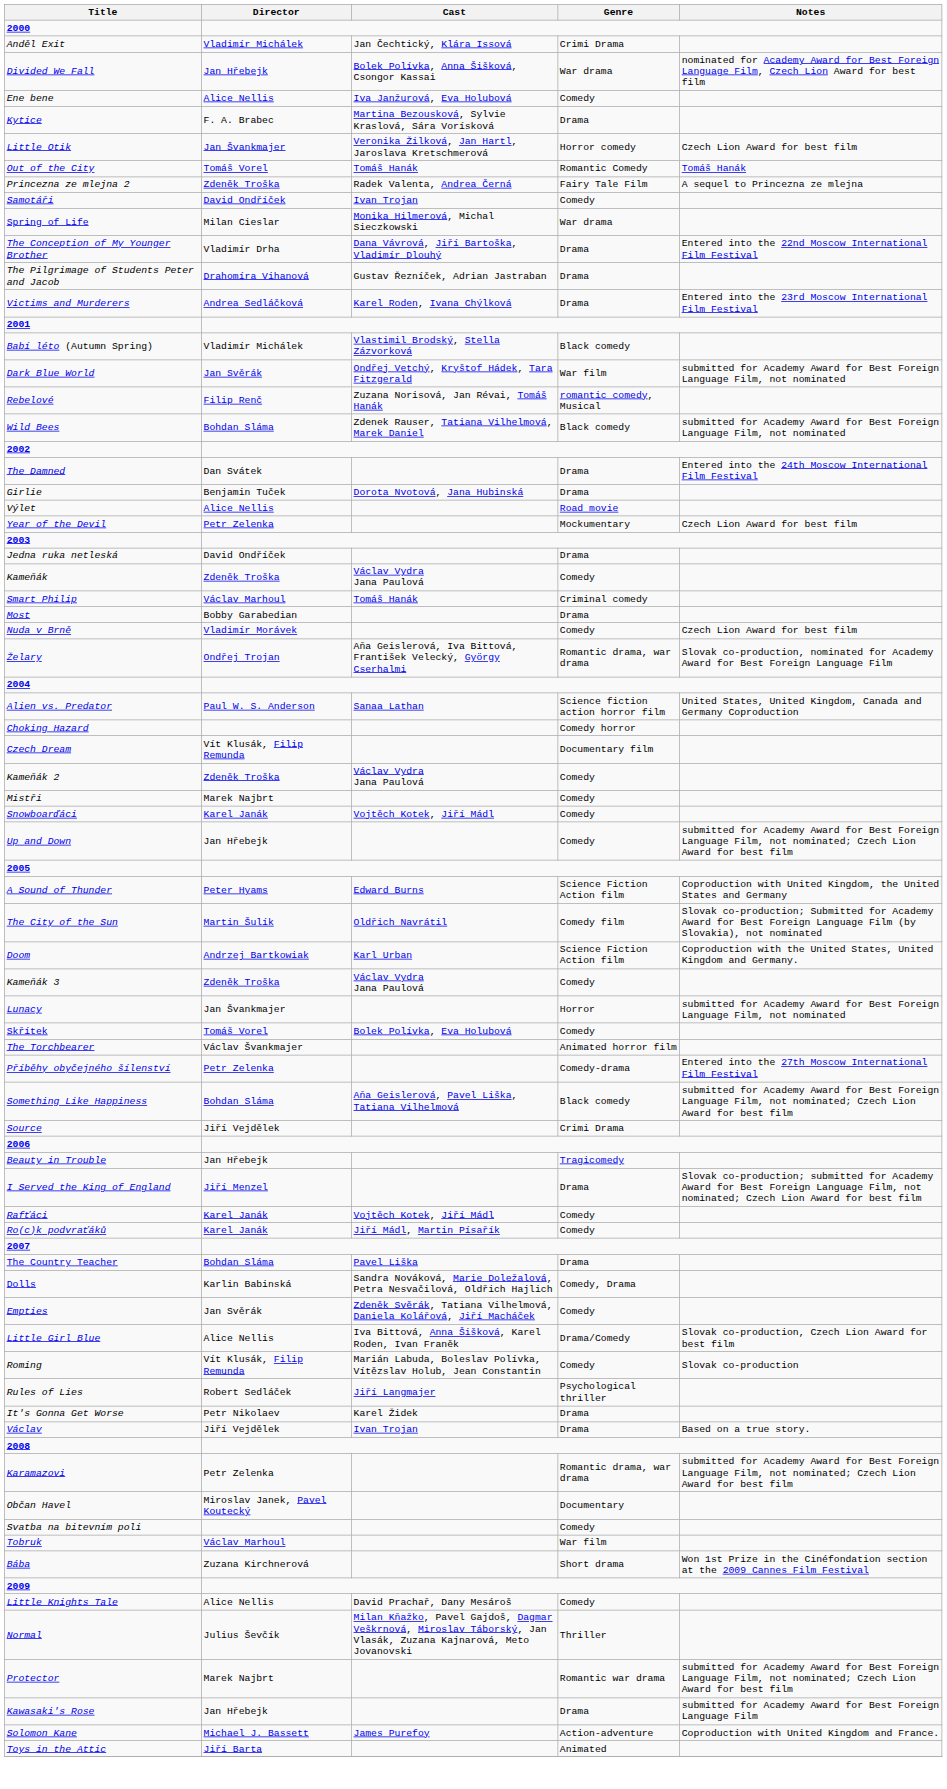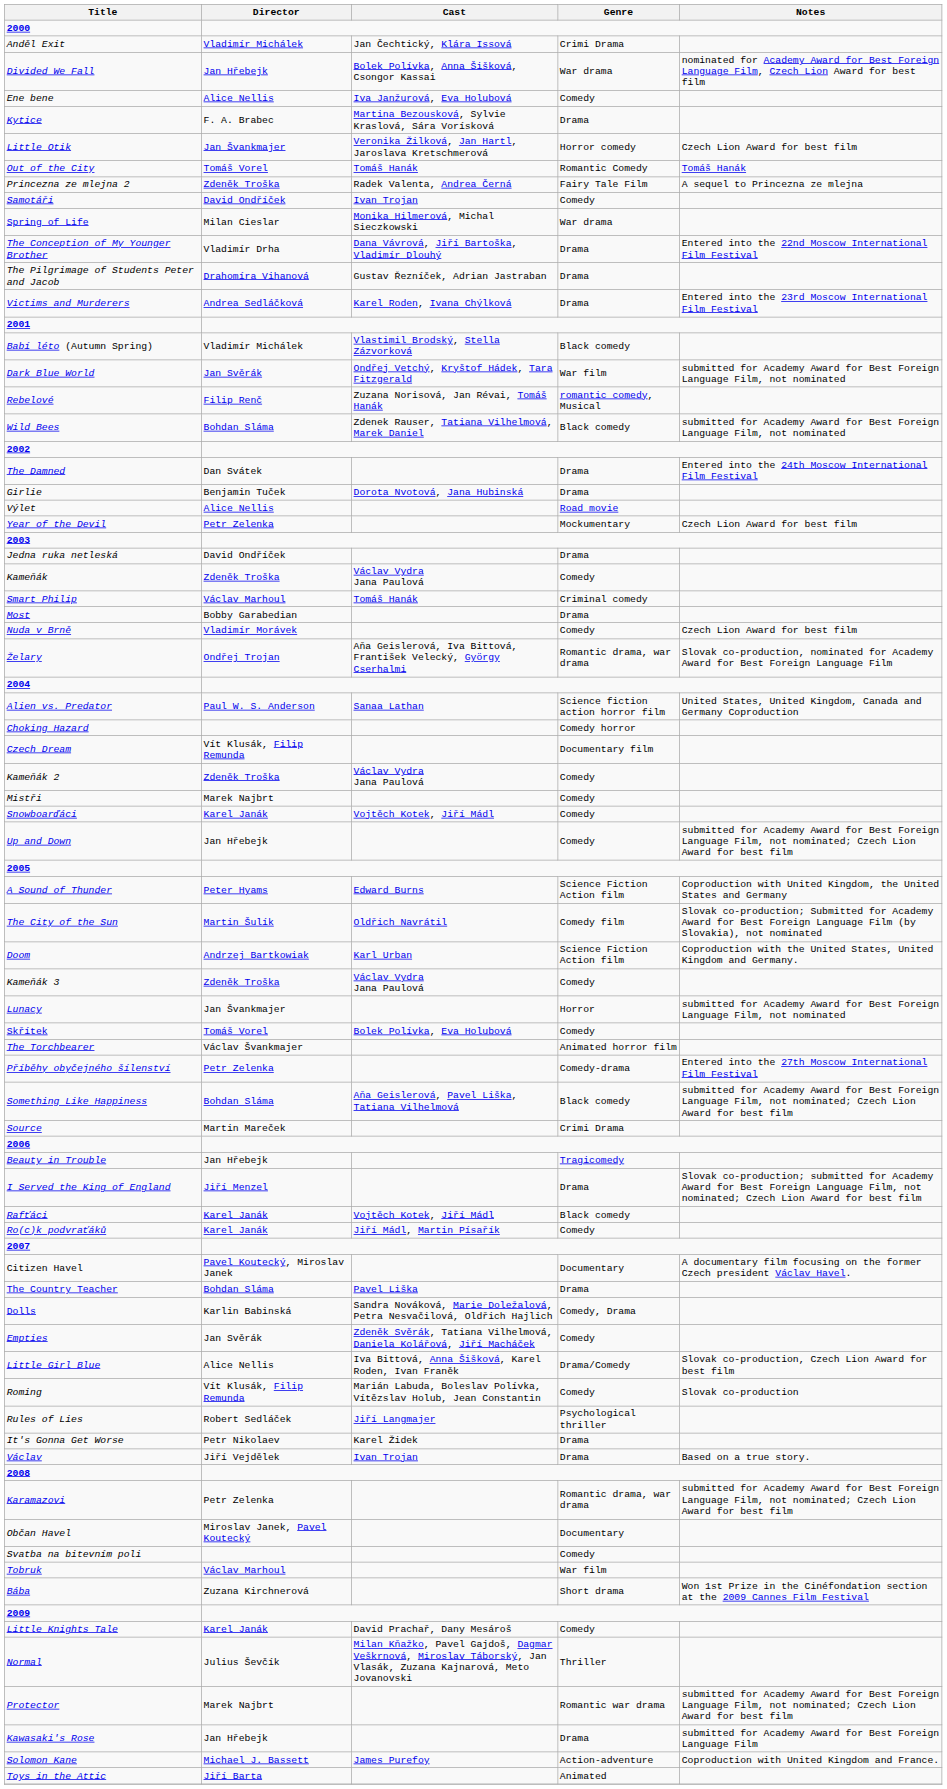 <table class="wikitable">
 <tr>
 <th width=21%>Title</th>
 <th width=16%>Director</th>
 <th width=22%>Cast</th>
 <th width=13%>Genre</th>
 <th width=28%>Notes</th>
 </tr>
 <tr>
 <td><strong><a href='#'>2000</a></strong></td>
 </tr>
 <tr>
 <td><em>Anděl Exit</em></td>
 <td><a href='#'>Vladimír Michálek</a></td>
 <td>Jan Čechtický, <a href='#'>Klára Issová</a></td>
 <td>Crimi Drama</td>
 <td></td>
 </tr>
 <tr>
 <td><em><a href='#'>Divided We Fall</a></em></td>
 <td><a href='#'>Jan Hřebejk</a></td>
 <td><a href='#'>Bolek Polívka</a>, <a href='#'>Anna Šišková</a>, Csongor Kassai</td>
 <td>War drama</td>
 <td>nominated for <a href='#'>Academy Award for Best Foreign Language Film</a>, <a href='#'>Czech Lion</a> Award for best film</td>
 </tr>
 <tr>
 <td><em>Ene bene</em></td>
 <td><a href='#'>Alice Nellis</a></td>
 <td><a href='#'>Iva Janžurová</a>, <a href='#'>Eva Holubová</a></td>
 <td>Comedy</td>
 <td></td>
 </tr>
 <tr>
 <td><em><a href='#'>Kytice</a></em></td>
 <td>F. A. Brabec</td>
 <td><a href='#'>Martina Bezousková</a>, Sylvie Kraslová, Sára Vorísková</td>
 <td>Drama</td>
 <td></td>
 </tr>
 <tr>
 <td><em><a href='#'>Little Otik</a></em></td>
 <td><a href='#'>Jan Švankmajer</a></td>
 <td><a href='#'>Veronika Žilková</a>, <a href='#'>Jan Hartl</a>, Jaroslava Kretschmerová</td>
 <td>Horror comedy</td>
 <td>Czech Lion Award for best film</td>
 </tr>
 <tr>
 <td><em><a href='#'>Out of the City</a></em></td>
 <td><a href='#'>Tomáš Vorel</a></td>
 <td><a href='#'>Tomáš Hanák</a></td>
 <td>Romantic Comedy</td>
 <td><a href='#'>Tomáš Hanák</a></td>
 </tr>
 <tr>
 <td><em>Princezna ze mlejna 2</em></td>
 <td><a href='#'>Zdeněk Troška</a></td>
 <td>Radek Valenta, <a href='#'>Andrea Černá</a></td>
 <td>Fairy Tale Film</td>
 <td>A sequel to Princezna ze mlejna</td>
 </tr>
 <tr>
 <td><em><a href='#'>Samotáři</a></em></td>
 <td><a href='#'>David Ondříček</a></td>
 <td><a href='#'>Ivan Trojan</a></td>
 <td>Comedy</td>
 <td></td>
 </tr>
 <tr>
 <td><a href='#'>Spring of Life</a></td>
 <td>Milan Cieslar</td>
 <td><a href='#'>Monika Hilmerová</a>, Michal Sieczkowski</td>
 <td>War drama</td>
 <td></td>
 </tr>
 <tr>
 <td><em><a href='#'>The Conception of My Younger Brother</a></em></td>
 <td>Vladimír Drha</td>
 <td><a href='#'>Dana Vávrová</a>, <a href='#'>Jiří Bartoška</a>, <a href='#'>Vladimír Dlouhý</a></td>
 <td>Drama</td>
 <td>Entered into the <a href='#'>22nd Moscow International Film Festival</a></td>
 </tr>
 <tr>
 <td><em>The Pilgrimage of Students Peter and Jacob</em></td>
 <td><a href='#'>Drahomíra Vihanová</a></td>
 <td>Gustav Řezníček, Adrian Jastraban</td>
 <td>Drama</td>
 <td></td>
 </tr>
 <tr>
 <td><em><a href='#'>Victims and Murderers</a></em></td>
 <td><a href='#'>Andrea Sedláčková</a></td>
 <td><a href='#'>Karel Roden</a>, <a href='#'>Ivana Chýlková</a></td>
 <td>Drama</td>
 <td>Entered into the <a href='#'>23rd Moscow International Film Festival</a></td>
 </tr>
 <tr>
 <td><strong><a href='#'>2001</a></strong></td>
 </tr>
 <tr>
 <td><em><a href='#'>Babí léto</a></em> (Autumn Spring)</td>
 <td>Vladimír Michálek</td>
 <td><a href='#'>Vlastimil Brodský</a>, <a href='#'>Stella Zázvorková</a></td>
 <td>Black comedy</td>
 <td></td>
 </tr>
 <tr>
 <td><em><a href='#'>Dark Blue World</a></em></td>
 <td><a href='#'>Jan Svěrák</a></td>
 <td><a href='#'>Ondřej Vetchý</a>, <a href='#'>Kryštof Hádek</a>, <a href='#'>Tara Fitzgerald</a></td>
 <td>War film</td>
 <td>submitted for Academy Award for Best Foreign Language Film, not nominated</td>
 </tr>
 <tr>
 <td><em><a href='#'>Rebelové</a></em></td>
 <td><a href='#'>Filip Renč</a></td>
 <td>Zuzana Norisová, Jan Révai, <a href='#'>Tomáš Hanák</a></td>
 <td><a href='#'>romantic comedy</a>, Musical</td>
 <td></td>
 </tr>
 <tr>
 <td><em><a href='#'>Wild Bees</a></em></td>
 <td><a href='#'>Bohdan Sláma</a></td>
 <td>Zdenek Rauser, <a href='#'>Tatiana Vilhelmová</a>, <a href='#'>Marek Daniel</a></td>
 <td>Black comedy</td>
 <td>submitted for Academy Award for Best Foreign Language Film, not nominated</td>
 </tr>
 <tr>
 <td><strong><a href='#'>2002</a></strong></td>
 </tr>
 <tr>
 <td><em><a href='#'>The Damned</a></em></td>
 <td>Dan Svátek</td>
 <td></td>
 <td>Drama</td>
 <td>Entered into the <a href='#'>24th Moscow International Film Festival</a></td>
 </tr>
 <tr>
 <td><em>Girlie</em></td>
 <td>Benjamin Tuček</td>
 <td><a href='#'>Dorota Nvotová</a>, <a href='#'>Jana Hubinská</a></td>
 <td>Drama</td>
 <td></td>
 </tr>
 <tr>
 <td><em>Výlet</em></td>
 <td><a href='#'>Alice Nellis</a></td>
 <td></td>
 <td><a href='#'>Road movie</a></td>
 <td></td>
 </tr>
 <tr>
 <td><em><a href='#'>Year of the Devil</a></em></td>
 <td><a href='#'>Petr Zelenka</a></td>
 <td></td>
 <td>Mockumentary</td>
 <td>Czech Lion Award for best film</td>
 </tr>
 <tr>
 <td><strong><a href='#'>2003</a></strong></td>
 </tr>
 <tr>
 <td><em>Jedna ruka netleská</em></td>
 <td>David Ondříček</td>
 <td></td>
 <td>Drama</td>
 <td></td>
 </tr>
 <tr>
 <td><em>Kameňák</em></td>
 <td><a href='#'>Zdeněk Troška</a></td>
 <td><a href='#'>Václav Vydra</a><br>Jana Paulová</td>
 <td>Comedy</td>
 <td></td>
 </tr>
 <tr>
 <td><em><a href='#'>Smart Philip</a></em></td>
 <td><a href='#'>Václav Marhoul</a></td>
 <td><a href='#'>Tomáš Hanák</a></td>
 <td>Criminal comedy</td>
 <td></td>
 </tr>
 <tr>
 <td><em><a href='#'>Most</a></em></td>
 <td>Bobby Garabedian</td>
 <td></td>
 <td>Drama</td>
 <td></td>
 </tr>
 <tr>
 <td><em><a href='#'>Nuda v Brně</a></em></td>
 <td><a href='#'>Vladimír Morávek</a></td>
 <td></td>
 <td>Comedy</td>
 <td>Czech Lion Award for best film</td>
 </tr>
 <tr>
 <td><em><a href='#'>Želary</a></em></td>
 <td><a href='#'>Ondřej Trojan</a></td>
 <td>Aňa Geislerová, Iva Bittová, František Velecký, <a href='#'>György Cserhalmi</a></td>
 <td>Romantic drama, war drama</td>
 <td>Slovak co-production, nominated for Academy Award for Best Foreign Language Film</td>
 </tr>
 <tr>
 <td><strong><a href='#'>2004</a></strong></td>
 </tr>
 <tr>
 <td><em><a href='#'>Alien vs. Predator</a></em></td>
 <td><a href='#'>Paul W. S. Anderson</a></td>
 <td><a href='#'>Sanaa Lathan</a></td>
 <td>Science fiction action horror film</td>
 <td>United States, United Kingdom, Canada and Germany Coproduction</td>
 </tr>
 <tr>
 <td><em><a href='#'>Choking Hazard</a></em></td>
 <td></td>
 <td></td>
 <td>Comedy horror</td>
 <td></td>
 </tr>
 <tr>
 <td><em><a href='#'>Czech Dream</a></em></td>
 <td>Vít Klusák, <a href='#'>Filip Remunda</a></td>
 <td></td>
 <td>Documentary film</td>
 <td></td>
 </tr>
 <tr>
 <td><em>Kameňák 2</em></td>
 <td><a href='#'>Zdeněk Troška</a></td>
 <td><a href='#'>Václav Vydra</a><br>Jana Paulová</td>
 <td>Comedy</td>
 <td></td>
 </tr>
 <tr>
 <td><em>Mistři</em></td>
 <td>Marek Najbrt</td>
 <td></td>
 <td>Comedy</td>
 <td></td>
 </tr>
 <tr>
 <td><em><a href='#'>Snowboarďáci</a></em></td>
 <td><a href='#'>Karel Janák</a></td>
 <td><a href='#'>Vojtěch Kotek</a>, <a href='#'>Jiří Mádl</a></td>
 <td>Comedy</td>
 <td></td>
 </tr>
 <tr>
 <td><em><a href='#'>Up and Down</a></em></td>
 <td>Jan Hřebejk</td>
 <td></td>
 <td>Comedy</td>
 <td>submitted for Academy Award for Best Foreign Language Film, not nominated; Czech Lion Award for best film</td>
 </tr>
 <tr>
 <td><strong><a href='#'>2005</a></strong></td>
 </tr>
 <tr>
 <td><em><a href='#'>A Sound of Thunder</a></em></td>
 <td><a href='#'>Peter Hyams</a></td>
 <td><a href='#'>Edward Burns</a></td>
 <td>Science Fiction Action film</td>
 <td>Coproduction with United Kingdom, the United States and Germany</td>
 </tr>
 <tr>
 <td><em><a href='#'>The City of the Sun</a></em></td>
 <td><a href='#'>Martin Šulík</a></td>
 <td><a href='#'>Oldřich Navrátil</a></td>
 <td>Comedy film</td>
 <td>Slovak co-production; Submitted for Academy Award for Best Foreign Language Film (by Slovakia), not nominated</td>
 </tr>
 <tr>
 <td><em><a href='#'>Doom</a></em></td>
 <td><a href='#'>Andrzej Bartkowiak</a></td>
 <td><a href='#'>Karl Urban</a></td>
 <td>Science Fiction Action film</td>
 <td>Coproduction with the United States, United Kingdom and Germany.</td>
 </tr>
 <tr>
 <td><em>Kameňák 3</em></td>
 <td><a href='#'>Zdeněk Troška</a></td>
 <td><a href='#'>Václav Vydra</a><br>Jana Paulová</td>
 <td>Comedy</td>
 <td></td>
 </tr>
 <tr>
 <td><em><a href='#'>Lunacy</a></em></td>
 <td>Jan Švankmajer</td>
 <td></td>
 <td>Horror</td>
 <td>submitted for Academy Award for Best Foreign Language Film, not nominated</td>
 </tr>
 <tr>
 <td><a href='#'>Skřítek</a></td>
 <td><a href='#'>Tomáš Vorel</a></td>
 <td><a href='#'>Bolek Polívka</a>, <a href='#'>Eva Holubová</a></td>
 <td>Comedy</td>
 <td></td>
 </tr>
 <tr>
 <td><em><a href='#'>The Torchbearer</a></em></td>
 <td>Václav Švankmajer</td>
 <td></td>
 <td>Animated horror film</td>
 <td></td>
 </tr>
 <tr>
 <td><em><a href='#'>Příběhy obyčejného šílenství</a></em></td>
 <td><a href='#'>Petr Zelenka</a></td>
 <td></td>
 <td>Comedy-drama</td>
 <td>Entered into the <a href='#'>27th Moscow International Film Festival</a></td>
 </tr>
 <tr>
 <td><em><a href='#'>Something Like Happiness</a></em></td>
 <td><a href='#'>Bohdan Sláma</a></td>
 <td><a href='#'>Aňa Geislerová</a>, <a href='#'>Pavel Liška</a>, <a href='#'>Tatiana Vilhelmová</a></td>
 <td>Black comedy</td>
 <td>submitted for Academy Award for Best Foreign Language Film, not nominated; Czech Lion Award for best film</td>
 </tr>
 <tr>
 <td><em><a href='#'>Source</a></em></td>
-<td>Jiří Vejdělek</td>
+<td>Martin Mareček</td>
 <td></td>
 <td>Crimi Drama</td>
 <td></td>
 </tr>
 <tr>
 <td><strong><a href='#'>2006</a></strong></td>
 </tr>
 <tr>
 <td><em><a href='#'>Beauty in Trouble</a></em></td>
 <td>Jan Hřebejk</td>
 <td></td>
 <td><a href='#'>Tragicomedy</a></td>
 <td></td>
 </tr>
 <tr>
 <td><em><a href='#'>I Served the King of England</a></em></td>
 <td><a href='#'>Jiří Menzel</a></td>
 <td></td>
 <td>Drama</td>
 <td>Slovak co-production; submitted for Academy Award for Best Foreign Language Film, not nominated; Czech Lion Award for best film</td>
 </tr>
 <tr>
 <td><em><a href='#'>Rafťáci</a></em></td>
 <td><a href='#'>Karel Janák</a></td>
 <td><a href='#'>Vojtěch Kotek</a>, <a href='#'>Jiří Mádl</a></td>
-<td>Comedy</td>
+<td>Black comedy</td>
 <td></td>
 </tr>
 <tr>
 <td><em><a href='#'>Ro(c)k podvraťáků</a></em></td>
 <td><a href='#'>Karel Janák</a></td>
 <td><a href='#'>Jiří Mádl</a>, <a href='#'>Martin Písařík</a></td>
 <td>Comedy</td>
 <td></td>
 </tr>
 <tr>
 <td><strong><a href='#'>2007</a></strong></td>
+</tr>
+<tr>
+<td>Citizen Havel</td>
+<td><a href='#'>Pavel Koutecký</a>, Miroslav Janek</td>
+<td></td>
+<td>Documentary</td>
+<td>A documentary film focusing on the former Czech president <a href='#'>Václav Havel</a>.</td>
 </tr>
 <tr>
 <td><a href='#'>The Country Teacher</a></td>
 <td><a href='#'>Bohdan Sláma</a></td>
 <td><a href='#'>Pavel Liška</a></td>
 <td>Drama</td>
 <td></td>
 </tr>
 <tr>
 <td><a href='#'>Dolls</a></td>
 <td>Karlin Babinská</td>
 <td>Sandra Nováková, <a href='#'>Marie Doležalová</a>, Petra Nesvačilová, Oldřich Hajlich</td>
 <td>Comedy, Drama</td>
 <td></td>
 </tr>
 <tr>
 <td><em><a href='#'>Empties</a></em></td>
 <td>Jan Svěrák</td>
 <td><a href='#'>Zdeněk Svěrák</a>, Tatiana Vilhelmová, <a href='#'>Daniela Kolářová</a>, <a href='#'>Jiří Macháček</a></td>
 <td>Comedy</td>
 <td></td>
 </tr>
 <tr>
 <td><em><a href='#'>Little Girl Blue</a></em></td>
 <td>Alice Nellis</td>
 <td>Iva Bittová, <a href='#'>Anna Šišková</a>, Karel Roden, Ivan Franěk</td>
 <td>Drama/Comedy</td>
 <td>Slovak co-production, Czech Lion Award for best film</td>
 </tr>
 <tr>
 <td><em>Roming</em></td>
 <td>Vít Klusák, <a href='#'>Filip Remunda</a></td>
 <td>Marián Labuda, Boleslav Polívka, Vítězslav Holub, Jean Constantin</td>
 <td>Comedy</td>
 <td>Slovak co-production</td>
 </tr>
 <tr>
 <td><em>Rules of Lies</em></td>
 <td>Robert Sedláček</td>
 <td><a href='#'>Jiří Langmajer</a></td>
 <td>Psychological thriller</td>
 <td></td>
 </tr>
 <tr>
 <td><em>It's Gonna Get Worse</em></td>
 <td>Petr Nikolaev</td>
 <td>Karel Židek</td>
 <td>Drama</td>
 <td></td>
 </tr>
 <tr>
 <td><em><a href='#'>Václav</a></em></td>
 <td>Jiří Vejdělek</td>
 <td><a href='#'>Ivan Trojan</a></td>
 <td>Drama</td>
 <td>Based on a true story.</td>
 </tr>
 <tr>
 <td><strong><a href='#'>2008</a></strong></td>
 </tr>
 <tr>
 <td><em><a href='#'>Karamazovi</a></em></td>
 <td>Petr Zelenka</td>
 <td></td>
 <td>Romantic drama, war drama</td>
 <td>submitted for Academy Award for Best Foreign Language Film, not nominated; Czech Lion Award for best film</td>
 </tr>
 <tr>
 <td><em>Občan Havel</em></td>
 <td>Miroslav Janek, <a href='#'>Pavel Koutecký</a></td>
 <td></td>
 <td>Documentary</td>
 <td></td>
 </tr>
 <tr>
 <td><em>Svatba na bitevním poli</em></td>
 <td></td>
 <td></td>
 <td>Comedy</td>
 <td></td>
 </tr>
 <tr>
 <td><em><a href='#'>Tobruk</a></em></td>
 <td><a href='#'>Václav Marhoul</a></td>
 <td></td>
 <td>War film</td>
 <td></td>
 </tr>
 <tr>
 <td><em><a href='#'>Bába</a></em></td>
 <td>Zuzana Kirchnerová</td>
 <td></td>
 <td>Short drama</td>
 <td>Won 1st Prize in the Cinéfondation section at the <a href='#'>2009 Cannes Film Festival</a></td>
 </tr>
 <tr>
 <td><strong><a href='#'>2009</a></strong></td>
 </tr>
 <tr>
 <td><em><a href='#'>Little Knights Tale</a></em></td>
-<td>Alice Nellis</td>
+<td><a href='#'>Karel Janák</a></td>
 <td>David Prachař, Dany Mesároš</td>
 <td>Comedy</td>
 <td></td>
 </tr>
 <tr>
 <td><em><a href='#'>Normal</a></em></td>
 <td>Julius Ševčík</td>
 <td><a href='#'>Milan Kňažko</a>, Pavel Gajdoš, <a href='#'>Dagmar Veškrnová</a>, <a href='#'>Miroslav Táborský</a>, Jan Vlasák, Zuzana Kajnarová, Meto Jovanovski</td>
 <td>Thriller</td>
 <td></td>
 </tr>
 <tr>
 <td><em><a href='#'>Protector</a></em></td>
 <td>Marek Najbrt</td>
 <td></td>
 <td>Romantic war drama</td>
 <td>submitted for Academy Award for Best Foreign Language Film, not nominated; Czech Lion Award for best film</td>
 </tr>
 <tr>
 <td><em><a href='#'>Kawasaki's Rose</a></em></td>
 <td>Jan Hřebejk</td>
 <td></td>
 <td>Drama</td>
 <td>submitted for Academy Award for Best Foreign Language Film</td>
 </tr>
 <tr>
 <td><em><a href='#'>Solomon Kane</a></em></td>
 <td><a href='#'>Michael J. Bassett</a></td>
 <td><a href='#'>James Purefoy</a></td>
 <td>Action-adventure</td>
 <td>Coproduction with United Kingdom and France.</td>
 </tr>
 <tr>
 <td><em><a href='#'>Toys in the Attic</a></em></td>
 <td><a href='#'>Jiří Barta</a></td>
 <td></td>
 <td>Animated</td>
 <td></td>
 </tr>
 <tr>
 </tr>
 </table>
